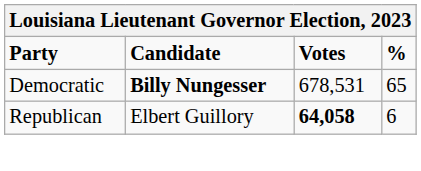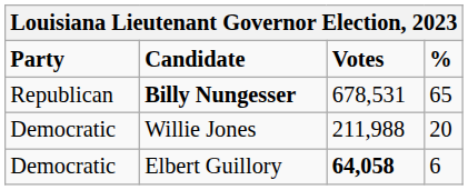 <table class="wikitable">
 <tr>
 <th colspan="4">Louisiana Lieutenant Governor Election, 2023</th>
 </tr>
 <tr>
 <td><strong>Party</strong></td>
 <td><strong>Candidate</strong></td>
 <td><strong>Votes</strong></td>
 <td><strong>%</strong></td>
 </tr>
 <tr>
-<td>Democratic</td>
+<td>Republican</td>
 <td><strong>Billy Nungesser</strong></td>
 <td>678,531</td>
 <td>65</td>
 </tr>
 <tr>
-<td>Republican</td>
+<td>Democratic</td>
+<td>Willie Jones</td>
+<td>211,988</td>
+<td>20</td>
+</tr>
+<tr>
+<td>Democratic</td>
 <td>Elbert Guillory</td>
 <td><strong>64,058</strong></td>
 <td>6</td>
 </tr>
 </table>
